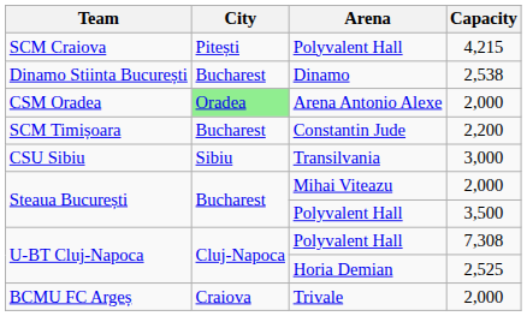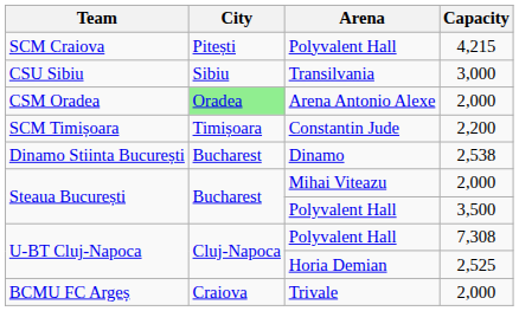 <table class="wikitable sortable">
 <tr>
 <th>Team</th>
 <th>City</th>
 <th>Arena</th>
 <th>Capacity</th>
 </tr>
 <tr>
 <td><a href='#'>SCM Craiova</a></td>
 <td><a href='#'>Pitești</a></td>
 <td><a href='#'>Polyvalent Hall</a></td>
 <td align="center">4,215</td>
 </tr>
 <tr>
-<td><a href='#'>Dinamo Stiinta București</a></td>
-<td><a href='#'>Bucharest</a></td>
-<td><a href='#'>Dinamo</a></td>
-<td align="center">2,538</td>
+<td><a href='#'>CSU Sibiu</a></td>
+<td><a href='#'>Sibiu</a></td>
+<td><a href='#'>Transilvania</a></td>
+<td align="center">3,000</td>
 </tr>
 <tr>
 <td><a href='#'>CSM Oradea</a></td>
 <td style="background: lightgreen;"><a href='#'>Oradea</a></td>
 <td><a href='#'>Arena Antonio Alexe</a></td>
 <td align="center">2,000</td>
 </tr>
 <tr>
 <td><a href='#'>SCM Timișoara</a></td>
-<td><a href='#'>Bucharest</a></td>
+<td><a href='#'>Timișoara</a></td>
 <td><a href='#'>Constantin Jude</a></td>
 <td align="center">2,200</td>
 </tr>
 <tr>
-<td><a href='#'>CSU Sibiu</a></td>
-<td><a href='#'>Sibiu</a></td>
-<td><a href='#'>Transilvania</a></td>
-<td align="center">3,000</td>
+<td><a href='#'>Dinamo Stiinta București</a></td>
+<td><a href='#'>Bucharest</a></td>
+<td><a href='#'>Dinamo</a></td>
+<td align="center">2,538</td>
 </tr>
 <tr>
 <td rowspan="2"><a href='#'>Steaua București</a></td>
 <td rowspan="2"><a href='#'>Bucharest</a></td>
 <td><a href='#'>Mihai Viteazu</a></td>
 <td align="center">2,000</td>
 </tr>
 <tr>
 <td><a href='#'>Polyvalent Hall</a></td>
 <td align="center">3,500</td>
 </tr>
 <tr>
 <td rowspan="2"><a href='#'>U-BT Cluj-Napoca</a></td>
 <td rowspan="2"><a href='#'>Cluj-Napoca</a></td>
 <td><a href='#'>Polyvalent Hall</a></td>
 <td align="center">7,308</td>
 </tr>
 <tr>
 <td><a href='#'>Horia Demian</a></td>
 <td align="center">2,525</td>
 </tr>
 <tr>
 <td><a href='#'>BCMU FC Argeș</a></td>
 <td><a href='#'>Craiova</a></td>
 <td><a href='#'>Trivale</a></td>
 <td align="center">2,000</td>
 </tr>
 </table>
